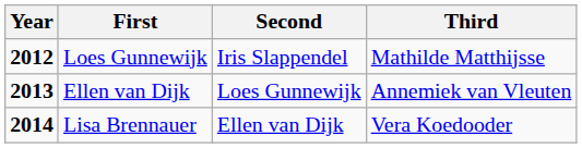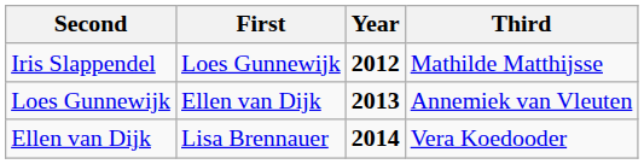 <table class = "wikitable sortable">
 <tr>
+<th>Second</th>
+<th>First</th>
 <th>Year</th>
-<th>First</th>
-<th>Second</th>
 <th>Third</th>
 </tr>
 <tr>
+<td> <a href='#'>Iris Slappendel</a></td>
+<td> <a href='#'>Loes Gunnewijk</a></td>
 <td><strong>2012</strong></td>
-<td> <a href='#'>Loes Gunnewijk</a></td>
-<td> <a href='#'>Iris Slappendel</a></td>
 <td> <a href='#'>Mathilde Matthijsse</a></td>
 </tr>
 <tr>
+<td> <a href='#'>Loes Gunnewijk</a></td>
+<td> <a href='#'>Ellen van Dijk</a></td>
 <td><strong>2013</strong></td>
-<td> <a href='#'>Ellen van Dijk</a></td>
-<td> <a href='#'>Loes Gunnewijk</a></td>
 <td> <a href='#'>Annemiek van Vleuten</a></td>
 </tr>
 <tr>
+<td> <a href='#'>Ellen van Dijk</a></td>
+<td> <a href='#'>Lisa Brennauer</a></td>
 <td><strong>2014</strong></td>
-<td> <a href='#'>Lisa Brennauer</a></td>
-<td> <a href='#'>Ellen van Dijk</a></td>
 <td> <a href='#'>Vera Koedooder</a></td>
 </tr>
 </table>
